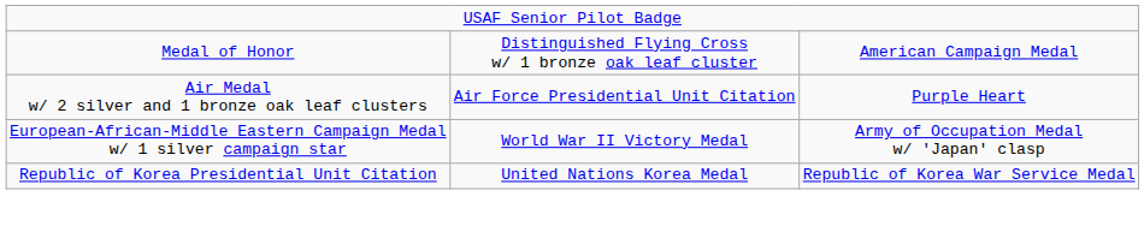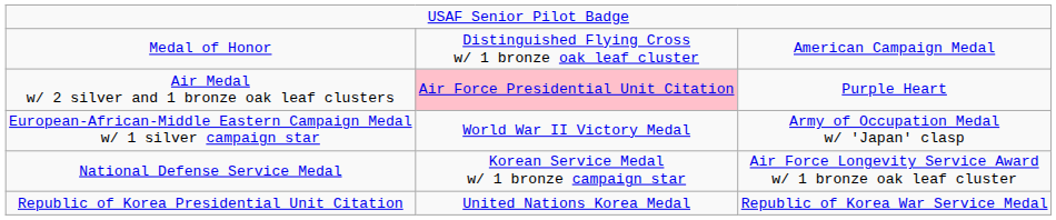 <table class="wikitable" style="margin:1em auto; text-align:center;">
 <tr>
 <td colspan="3"><a href='#'>USAF Senior Pilot Badge</a></td>
 </tr>
 <tr>
 <td><a href='#'>Medal of Honor</a></td>
 <td><a href='#'>Distinguished Flying Cross</a><br> w/ 1 bronze <a href='#'>oak leaf cluster</a></td>
 <td><a href='#'>American Campaign Medal</a></td>
 </tr>
 <tr>
 <td><a href='#'>Air Medal</a><br>w/ 2 silver and 1 bronze oak leaf clusters</td>
-<td><a href='#'>Air Force Presidential Unit Citation</a></td>
+<td style="background: pink;"><a href='#'>Air Force Presidential Unit Citation</a></td>
 <td><a href='#'>Purple Heart</a></td>
 </tr>
 <tr>
 <td><a href='#'>European-African-Middle Eastern Campaign Medal</a><br>w/ 1 silver <a href='#'>campaign star</a></td>
 <td><a href='#'>World War II Victory Medal</a></td>
 <td><a href='#'>Army of Occupation Medal</a><br>w/ 'Japan' clasp</td>
 </tr>
 <tr>
+<td><a href='#'>National Defense Service Medal</a></td>
+<td><a href='#'>Korean Service Medal</a><br>w/ 1 bronze <a href='#'>campaign star</a></td>
+<td><a href='#'>Air Force Longevity Service Award</a><br>w/ 1 bronze oak leaf cluster</td>
+</tr>
+<tr>
 <td><a href='#'>Republic of Korea Presidential Unit Citation</a></td>
 <td><a href='#'>United Nations Korea Medal</a></td>
 <td><a href='#'>Republic of Korea War Service Medal</a></td>
 </tr>
 </table>
